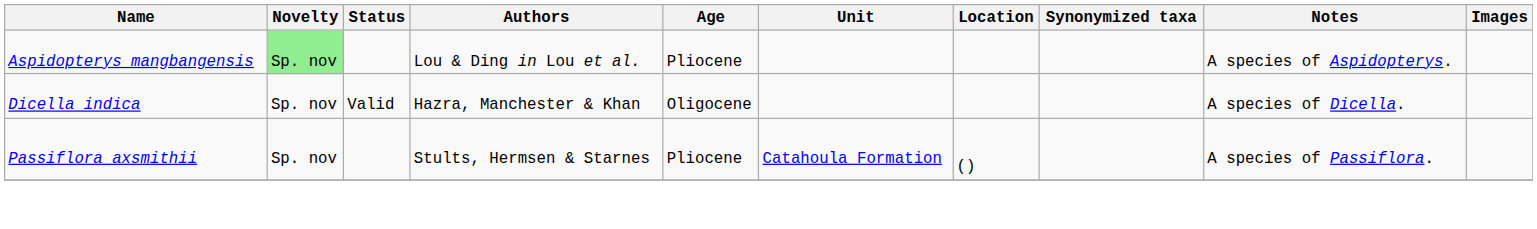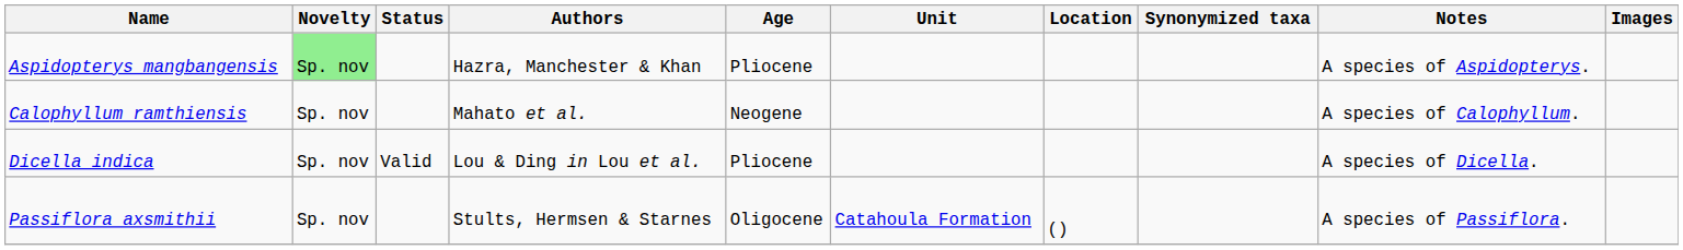 <table class="wikitable sortable" align="center" width="100%">
 <tr>
 <th>Name</th>
 <th>Novelty</th>
 <th>Status</th>
 <th>Authors</th>
 <th>Age</th>
 <th>Unit</th>
 <th>Location</th>
 <th>Synonymized taxa</th>
 <th>Notes</th>
 <th>Images</th>
 </tr>
 <tr>
 <td><br><em><a href='#'>Aspidopterys mangbangensis</a></em></td>
 <td style="background: lightgreen;"><br>Sp. nov</td>
 <td></td>
-<td><br>Lou & Ding <em>in</em> Lou <em>et al.</em></td>
+<td><br>Hazra, Manchester & Khan</td>
 <td><br>Pliocene</td>
 <td></td>
 <td><br></td>
 <td></td>
 <td><br>A species of <em><a href='#'>Aspidopterys</a></em>.</td>
 <td></td>
 </tr>
 <tr>
+<td><br><em><a href='#'>Calophyllum ramthiensis</a></em></td>
+<td><br>Sp. nov</td>
+<td></td>
+<td><br>Mahato <em>et al.</em></td>
+<td><br>Neogene</td>
+<td></td>
+<td><br></td>
+<td></td>
+<td><br>A species of <em><a href='#'>Calophyllum</a></em>.</td>
+<td></td>
+</tr>
+<tr>
 <td><br><em><a href='#'>Dicella indica</a></em></td>
 <td><br>Sp. nov</td>
 <td><br>Valid</td>
-<td><br>Hazra, Manchester & Khan</td>
-<td><br>Oligocene</td>
+<td><br>Lou & Ding <em>in</em> Lou <em>et al.</em></td>
+<td><br>Pliocene</td>
 <td></td>
 <td><br></td>
 <td></td>
 <td><br>A species of <em><a href='#'>Dicella</a></em>.</td>
 <td></td>
 </tr>
 <tr>
 <td><br><em><a href='#'>Passiflora axsmithii</a></em></td>
 <td><br>Sp. nov</td>
 <td></td>
 <td><br>Stults, Hermsen & Starnes</td>
-<td><br>Pliocene</td>
+<td><br>Oligocene</td>
 <td><br><a href='#'>Catahoula Formation</a></td>
 <td><br><br>()</td>
 <td></td>
 <td><br>A species of <em><a href='#'>Passiflora</a></em>.</td>
 <td></td>
 </tr>
 <tr>
 </tr>
 </table>
